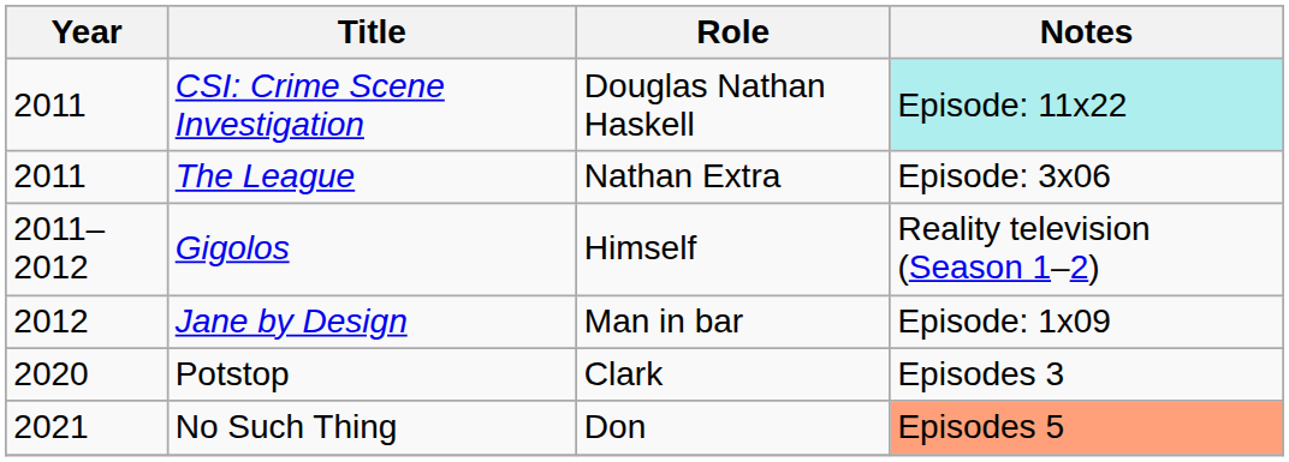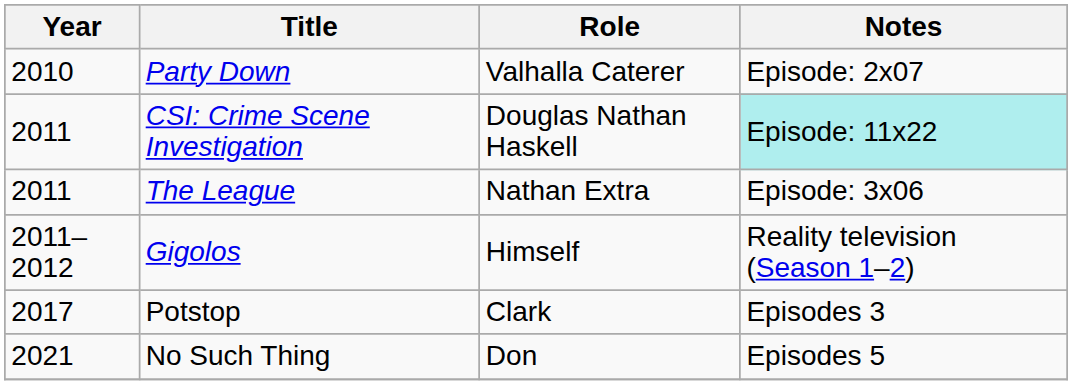 <table class="wikitable sortable">
 <tr>
 <th>Year</th>
 <th>Title</th>
 <th>Role</th>
 <th class="unsortable">Notes</th>
+</tr>
+<tr>
+<td>2010</td>
+<td><em><a href='#'>Party Down</a></em></td>
+<td>Valhalla Caterer</td>
+<td>Episode: 2x07</td>
 </tr>
 <tr>
 <td>2011</td>
 <td><em><a href='#'>CSI: Crime Scene Investigation</a></em></td>
 <td>Douglas Nathan Haskell</td>
 <td style="background: paleturquoise;">Episode: 11x22</td>
 </tr>
 <tr>
 <td>2011</td>
 <td><em><a href='#'>The League</a></em></td>
 <td>Nathan Extra</td>
 <td>Episode: 3x06</td>
 </tr>
 <tr>
 <td>2011–2012</td>
 <td><em><a href='#'>Gigolos</a></em></td>
 <td>Himself</td>
 <td>Reality television (<a href='#'>Season 1</a>–<a href='#'>2</a>)</td>
 </tr>
 <tr>
-<td>2012</td>
-<td><em><a href='#'>Jane by Design</a></em></td>
-<td>Man in bar</td>
-<td>Episode: 1x09</td>
-</tr>
-<tr>
-<td>2020</td>
+<td>2017</td>
 <td>Potstop</td>
 <td>Clark</td>
 <td>Episodes 3</td>
 </tr>
 <tr>
 <td>2021</td>
 <td>No Such Thing</td>
 <td>Don</td>
-<td style="background: lightsalmon;">Episodes 5</td>
+<td>Episodes 5</td>
 </tr>
 <tr>
 </tr>
 </table>
